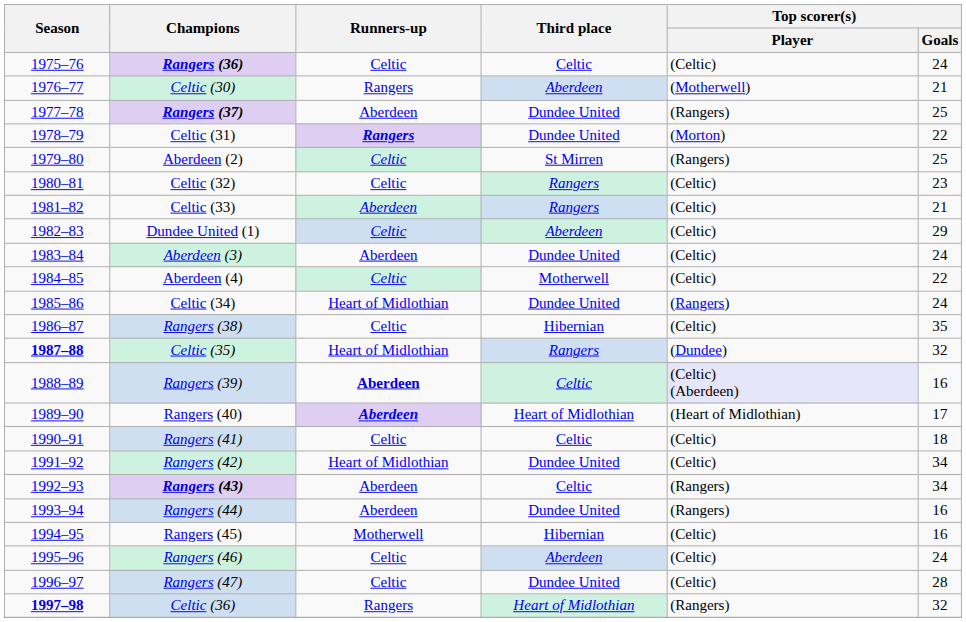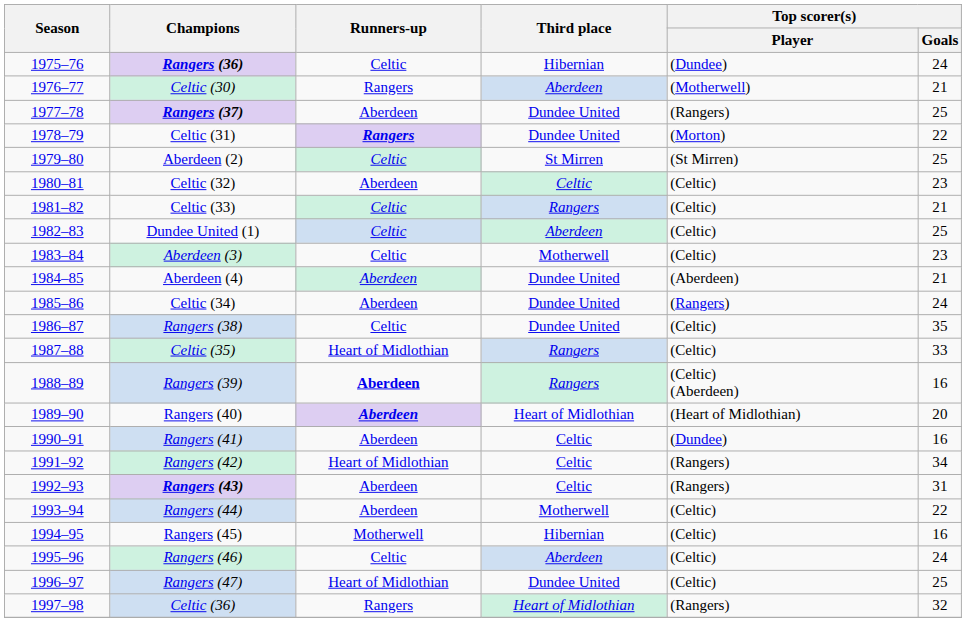 <table class="wikitable" style="text-align: center;">
 <tr>
 <th rowspan=2 width=105>Season</th>
 <th rowspan=2 width=190>Champions</th>
 <th rowspan=2 width=190>Runners-up</th>
 <th rowspan=2 width=190>Third place</th>
 <th colspan=2>Top scorer(s)</th>
 </tr>
 <tr>
 <th width=260>Player</th>
 <th>Goals</th>
 </tr>
 <tr>
 <td><a href='#'>1975–76</a></td>
 <td bgcolor="DDCEF2"><strong><em><a href='#'>Rangers</a> (36)</em></strong></td>
 <td><a href='#'>Celtic</a></td>
-<td><a href='#'>Celtic</a></td>
-<td align=left> (Celtic)</td>
+<td><a href='#'>Hibernian</a></td>
+<td align=left> (<a href='#'>Dundee</a>)</td>
 <td>24</td>
 </tr>
 <tr>
 <td><a href='#'>1976–77</a></td>
 <td bgcolor="CEF2E0"><em><a href='#'>Celtic</a> (30)</em></td>
 <td><a href='#'>Rangers</a></td>
 <td bgcolor="#CEDFF2"><em><a href='#'>Aberdeen</a></em></td>
 <td align=left> (<a href='#'>Motherwell</a>)</td>
 <td>21</td>
 </tr>
 <tr>
 <td><a href='#'>1977–78</a></td>
 <td bgcolor="DDCEF2"><strong><em><a href='#'>Rangers</a> (37)</em></strong></td>
 <td><a href='#'>Aberdeen</a></td>
 <td><a href='#'>Dundee United</a></td>
 <td align=left> (Rangers)</td>
 <td>25</td>
 </tr>
 <tr>
 <td><a href='#'>1978–79</a></td>
 <td><a href='#'>Celtic</a> (31)</td>
 <td bgcolor="DDCEF2"><strong><em><a href='#'>Rangers</a></em></strong></td>
 <td><a href='#'>Dundee United</a></td>
 <td align=left> (<a href='#'>Morton</a>)</td>
 <td>22</td>
 </tr>
 <tr>
 <td><a href='#'>1979–80</a></td>
 <td><a href='#'>Aberdeen</a> (2)</td>
 <td bgcolor="CEF2E0"><em><a href='#'>Celtic</a></em></td>
 <td><a href='#'>St Mirren</a></td>
-<td align=left> (Rangers)</td>
+<td align=left> (St Mirren)</td>
 <td>25</td>
 </tr>
 <tr>
 <td><a href='#'>1980–81</a></td>
 <td><a href='#'>Celtic</a> (32)</td>
-<td><a href='#'>Celtic</a></td>
-<td bgcolor="CEF2E0"><em><a href='#'>Rangers</a></em></td>
+<td><a href='#'>Aberdeen</a></td>
+<td bgcolor="CEF2E0"><em><a href='#'>Celtic</a></em></td>
 <td align=left> (Celtic)</td>
 <td>23</td>
 </tr>
 <tr>
 <td><a href='#'>1981–82</a></td>
 <td><a href='#'>Celtic</a> (33)</td>
-<td bgcolor="CEF2E0"><em><a href='#'>Aberdeen</a></em></td>
+<td bgcolor="CEF2E0"><em><a href='#'>Celtic</a></em></td>
 <td bgcolor="#CEDFF2"><em><a href='#'>Rangers</a></em></td>
 <td align=left> (Celtic)</td>
 <td>21</td>
 </tr>
 <tr>
 <td><a href='#'>1982–83</a></td>
 <td><a href='#'>Dundee United</a> (1)</td>
 <td bgcolor="#CEDFF2"><em><a href='#'>Celtic</a></em></td>
 <td bgcolor="CEF2E0"><em><a href='#'>Aberdeen</a></em></td>
 <td align=left> (Celtic)</td>
-<td>29</td>
+<td>25</td>
 </tr>
 <tr>
 <td><a href='#'>1983–84</a></td>
 <td bgcolor="CEF2E0"><em><a href='#'>Aberdeen</a> (3)</em></td>
-<td><a href='#'>Aberdeen</a></td>
-<td><a href='#'>Dundee United</a></td>
+<td><a href='#'>Celtic</a></td>
+<td><a href='#'>Motherwell</a></td>
 <td align=left> (Celtic)</td>
-<td>24</td>
+<td>23</td>
 </tr>
 <tr>
 <td><a href='#'>1984–85</a></td>
 <td><a href='#'>Aberdeen</a> (4)</td>
-<td bgcolor="CEF2E0"><em><a href='#'>Celtic</a></em></td>
-<td><a href='#'>Motherwell</a></td>
-<td align=left> (Celtic)</td>
-<td>22</td>
+<td bgcolor="CEF2E0"><em><a href='#'>Aberdeen</a></em></td>
+<td><a href='#'>Dundee United</a></td>
+<td align=left> (Aberdeen)</td>
+<td>21</td>
 </tr>
 <tr>
 <td><a href='#'>1985–86</a></td>
 <td><a href='#'>Celtic</a> (34)</td>
-<td><a href='#'>Heart of Midlothian</a></td>
+<td><a href='#'>Aberdeen</a></td>
 <td><a href='#'>Dundee United</a></td>
 <td align=left> (<a href='#'>Rangers</a>)</td>
 <td>24</td>
 </tr>
 <tr>
 <td><a href='#'>1986–87</a></td>
 <td bgcolor="CEDFF2"><em><a href='#'>Rangers</a> (38)</em></td>
 <td><a href='#'>Celtic</a></td>
-<td><a href='#'>Hibernian</a></td>
+<td><a href='#'>Dundee United</a></td>
 <td align=left> (Celtic)</td>
 <td>35</td>
 </tr>
 <tr>
-<td><strong><a href='#'>1987–88</a></strong></td>
+<td><a href='#'>1987–88</a></td>
 <td bgcolor="CEF2E0"><em><a href='#'>Celtic</a> (35)</em></td>
 <td><a href='#'>Heart of Midlothian</a></td>
 <td bgcolor="CEDFF2"><em><a href='#'>Rangers</a></em></td>
-<td align=left> (<a href='#'>Dundee</a>)</td>
-<td>32</td>
+<td align=left> (Celtic)</td>
+<td>33</td>
 </tr>
 <tr>
 <td><a href='#'>1988–89</a></td>
 <td bgcolor="CEDFF2"><em><a href='#'>Rangers</a> (39)</em></td>
 <td><strong><a href='#'>Aberdeen</a></strong></td>
-<td bgcolor="CEF2E0"><em><a href='#'>Celtic</a></em></td>
-<td align=left style="background: lavender;"> (Celtic)<br> (Aberdeen)</td>
+<td bgcolor="CEF2E0"><em><a href='#'>Rangers</a></em></td>
+<td align=left> (Celtic)<br> (Aberdeen)</td>
 <td>16</td>
 </tr>
 <tr>
 <td><a href='#'>1989–90</a></td>
 <td><a href='#'>Rangers</a> (40)</td>
 <td bgcolor="DDCEF2"><strong><em><a href='#'>Aberdeen</a></em></strong></td>
 <td><a href='#'>Heart of Midlothian</a></td>
 <td align=left> (Heart of Midlothian)</td>
-<td>17</td>
+<td>20</td>
 </tr>
 <tr>
 <td><a href='#'>1990–91</a></td>
 <td bgcolor="CEDFF2"><em><a href='#'>Rangers</a> (41)</em></td>
+<td><a href='#'>Aberdeen</a></td>
 <td><a href='#'>Celtic</a></td>
-<td><a href='#'>Celtic</a></td>
-<td align=left> (Celtic)</td>
-<td>18</td>
+<td align=left> (<a href='#'>Dundee</a>)</td>
+<td>16</td>
 </tr>
 <tr>
 <td><a href='#'>1991–92</a></td>
 <td bgcolor="CEF2E0"><em><a href='#'>Rangers</a> (42)</em></td>
 <td><a href='#'>Heart of Midlothian</a></td>
-<td><a href='#'>Dundee United</a></td>
-<td align=left> (Celtic)</td>
+<td><a href='#'>Celtic</a></td>
+<td align=left> (Rangers)</td>
 <td>34</td>
 </tr>
 <tr>
 <td><a href='#'>1992–93</a></td>
 <td bgcolor="DDCEF2"><strong><em><a href='#'>Rangers</a> (43)</em></strong></td>
 <td><a href='#'>Aberdeen</a></td>
 <td><a href='#'>Celtic</a></td>
 <td align=left> (Rangers)</td>
-<td>34</td>
+<td>31</td>
 </tr>
 <tr>
 <td><a href='#'>1993–94</a></td>
 <td bgcolor="CEDFF2"><em><a href='#'>Rangers</a> (44)</em></td>
 <td><a href='#'>Aberdeen</a></td>
-<td><a href='#'>Dundee United</a></td>
-<td align=left> (Rangers)</td>
-<td>16</td>
+<td><a href='#'>Motherwell</a></td>
+<td align=left> (Celtic)</td>
+<td>22</td>
 </tr>
 <tr>
 <td><a href='#'>1994–95</a></td>
 <td><a href='#'>Rangers</a> (45)</td>
 <td><a href='#'>Motherwell</a></td>
 <td><a href='#'>Hibernian</a></td>
 <td align=left> (Celtic)</td>
 <td>16</td>
 </tr>
 <tr>
 <td><a href='#'>1995–96</a></td>
 <td bgcolor="CEF2E0"><em><a href='#'>Rangers</a> (46)</em></td>
 <td><a href='#'>Celtic</a></td>
 <td bgcolor="CEDFF2"><em><a href='#'>Aberdeen</a></em></td>
 <td align=left> (Celtic)</td>
 <td>24</td>
 </tr>
 <tr>
 <td><a href='#'>1996–97</a></td>
 <td bgcolor="CEDFF2"><em><a href='#'>Rangers</a> (47)</em></td>
-<td><a href='#'>Celtic</a></td>
+<td><a href='#'>Heart of Midlothian</a></td>
 <td><a href='#'>Dundee United</a></td>
 <td align=left> (Celtic)</td>
-<td>28</td>
+<td>25</td>
 </tr>
 <tr>
-<td><strong><a href='#'>1997–98</a></strong></td>
+<td><a href='#'>1997–98</a></td>
 <td bgcolor="CEDFF2"><em><a href='#'>Celtic</a> (36)</em></td>
 <td><a href='#'>Rangers</a></td>
 <td bgcolor="CEF2E0"><em><a href='#'>Heart of Midlothian</a></em></td>
 <td align=left> (Rangers)</td>
 <td>32</td>
 </tr>
 <tr>
 </tr>
 </table>
